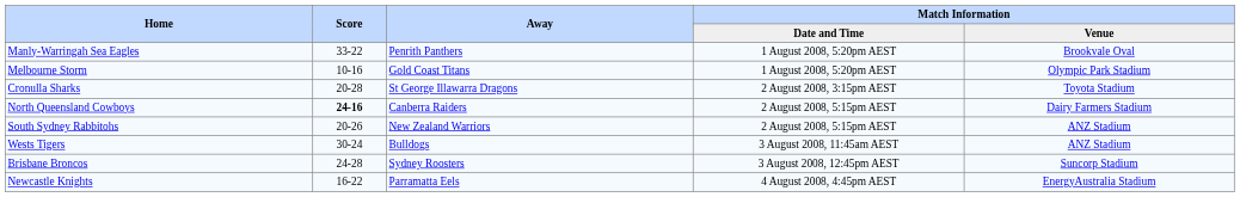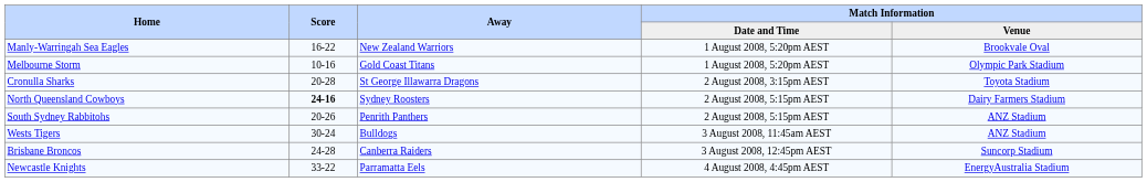 <table border=1 style="border-collapse:collapse; font-size:90%;" cellpadding=3 cellspacing=0 width=100%>
 <tr bgcolor=#C1D8FF>
 <th rowspan=2 width=25%>Home</th>
 <th rowspan=2 width=6%>Score</th>
 <th rowspan=2 width=25%>Away</th>
 <th colspan=6>Match Information</th>
 </tr>
 <tr bgcolor=#EFEFEF>
 <th width=22%>Date and Time</th>
 <th width=22%>Venue</th>
 </tr>
 <tr align=center bgcolor=#F5FAFF>
 <td align=left> <a href='#'>Manly-Warringah Sea Eagles</a></td>
-<td>33-22</td>
-<td align=left> <a href='#'>Penrith Panthers</a></td>
+<td>16-22</td>
+<td align=left> <a href='#'>New Zealand Warriors</a></td>
 <td>1 August 2008, 5:20pm AEST</td>
 <td><a href='#'>Brookvale Oval</a></td>
 </tr>
 <tr align=center bgcolor=#F5FAFF>
 <td align=left> <a href='#'>Melbourne Storm</a></td>
 <td>10-16</td>
 <td align=left> <a href='#'>Gold Coast Titans</a></td>
 <td>1 August 2008, 5:20pm AEST</td>
 <td><a href='#'>Olympic Park Stadium</a></td>
 </tr>
 <tr align=center bgcolor=#F5FAFF>
 <td align=left> <a href='#'>Cronulla Sharks</a></td>
 <td>20-28</td>
 <td align=left> <a href='#'>St George Illawarra Dragons</a></td>
 <td>2 August 2008, 3:15pm AEST</td>
 <td><a href='#'>Toyota Stadium</a></td>
 </tr>
 <tr align=center bgcolor=#F5FAFF>
 <td align=left> <a href='#'>North Queensland Cowboys</a></td>
 <td><strong>24-16</strong></td>
-<td align=left> <a href='#'>Canberra Raiders</a></td>
+<td align=left> <a href='#'>Sydney Roosters</a></td>
 <td>2 August 2008, 5:15pm AEST</td>
 <td><a href='#'>Dairy Farmers Stadium</a></td>
 </tr>
 <tr align=center bgcolor=#F5FAFF>
 <td align=left> <a href='#'>South Sydney Rabbitohs</a></td>
 <td>20-26</td>
-<td align=left> <a href='#'>New Zealand Warriors</a></td>
+<td align=left> <a href='#'>Penrith Panthers</a></td>
 <td>2 August 2008, 5:15pm AEST</td>
 <td><a href='#'>ANZ Stadium</a></td>
 </tr>
 <tr align=center bgcolor=#F5FAFF>
 <td align=left> <a href='#'>Wests Tigers</a></td>
 <td>30-24</td>
 <td align=left> <a href='#'>Bulldogs</a></td>
 <td>3 August 2008, 11:45am AEST</td>
 <td><a href='#'>ANZ Stadium</a></td>
 </tr>
 <tr align=center bgcolor=#F5FAFF>
 <td align=left> <a href='#'>Brisbane Broncos</a></td>
 <td>24-28</td>
-<td align=left> <a href='#'>Sydney Roosters</a></td>
+<td align=left> <a href='#'>Canberra Raiders</a></td>
 <td>3 August 2008, 12:45pm AEST</td>
 <td><a href='#'>Suncorp Stadium</a></td>
 </tr>
 <tr align=center bgcolor=#F5FAFF>
 <td align=left> <a href='#'>Newcastle Knights</a></td>
-<td>16-22</td>
+<td>33-22</td>
 <td align=left> <a href='#'>Parramatta Eels</a></td>
 <td>4 August 2008, 4:45pm AEST</td>
 <td><a href='#'>EnergyAustralia Stadium</a></td>
 </tr>
 </table>
